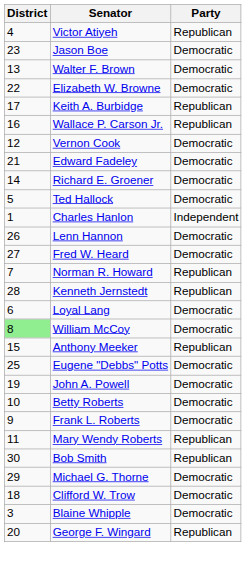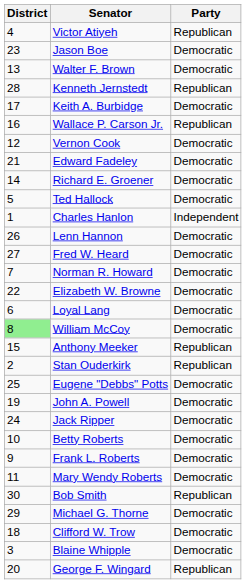 <table class="wikitable">
 <tr>
 <th>District</th>
 <th>Senator</th>
 <th>Party</th>
 </tr>
 <tr>
 <td>4</td>
 <td><a href='#'>Victor Atiyeh</a></td>
 <td>Republican</td>
 </tr>
 <tr>
 <td>23</td>
 <td><a href='#'>Jason Boe</a></td>
 <td>Democratic</td>
 </tr>
 <tr>
 <td>13</td>
 <td><a href='#'>Walter F. Brown</a></td>
 <td>Democratic</td>
 </tr>
 <tr>
-<td>22</td>
-<td><a href='#'>Elizabeth W. Browne</a></td>
-<td>Democratic</td>
+<td>28</td>
+<td><a href='#'>Kenneth Jernstedt</a></td>
+<td>Republican</td>
 </tr>
 <tr>
 <td>17</td>
 <td><a href='#'>Keith A. Burbidge</a></td>
-<td>Republican</td>
+<td>Democratic</td>
 </tr>
 <tr>
 <td>16</td>
 <td><a href='#'>Wallace P. Carson Jr.</a></td>
 <td>Republican</td>
 </tr>
 <tr>
 <td>12</td>
 <td><a href='#'>Vernon Cook</a></td>
 <td>Democratic</td>
 </tr>
 <tr>
 <td>21</td>
 <td><a href='#'>Edward Fadeley</a></td>
 <td>Democratic</td>
 </tr>
 <tr>
 <td>14</td>
 <td><a href='#'>Richard E. Groener</a></td>
 <td>Democratic</td>
 </tr>
 <tr>
 <td>5</td>
 <td><a href='#'>Ted Hallock</a></td>
 <td>Democratic</td>
 </tr>
 <tr>
 <td>1</td>
 <td><a href='#'>Charles Hanlon</a></td>
 <td>Independent</td>
 </tr>
 <tr>
 <td>26</td>
 <td><a href='#'>Lenn Hannon</a></td>
 <td>Democratic</td>
 </tr>
 <tr>
 <td>27</td>
 <td><a href='#'>Fred W. Heard</a></td>
 <td>Democratic</td>
 </tr>
 <tr>
 <td>7</td>
 <td><a href='#'>Norman R. Howard</a></td>
-<td>Republican</td>
+<td>Democratic</td>
 </tr>
 <tr>
-<td>28</td>
-<td><a href='#'>Kenneth Jernstedt</a></td>
-<td>Republican</td>
+<td>22</td>
+<td><a href='#'>Elizabeth W. Browne</a></td>
+<td>Democratic</td>
 </tr>
 <tr>
 <td>6</td>
 <td><a href='#'>Loyal Lang</a></td>
 <td>Democratic</td>
 </tr>
 <tr>
 <td style="background: lightgreen;">8</td>
 <td><a href='#'>William McCoy</a></td>
 <td>Democratic</td>
 </tr>
 <tr>
 <td>15</td>
 <td><a href='#'>Anthony Meeker</a></td>
 <td>Republican</td>
 </tr>
 <tr>
+<td>2</td>
+<td><a href='#'>Stan Ouderkirk</a></td>
+<td>Republican</td>
+</tr>
+<tr>
 <td>25</td>
 <td><a href='#'>Eugene "Debbs" Potts</a></td>
 <td>Democratic</td>
 </tr>
 <tr>
 <td>19</td>
 <td><a href='#'>John A. Powell</a></td>
+<td>Democratic</td>
+</tr>
+<tr>
+<td>24</td>
+<td><a href='#'>Jack Ripper</a></td>
 <td>Democratic</td>
 </tr>
 <tr>
 <td>10</td>
 <td><a href='#'>Betty Roberts</a></td>
 <td>Democratic</td>
 </tr>
 <tr>
 <td>9</td>
 <td><a href='#'>Frank L. Roberts</a></td>
 <td>Democratic</td>
 </tr>
 <tr>
 <td>11</td>
 <td><a href='#'>Mary Wendy Roberts</a></td>
-<td>Republican</td>
+<td>Democratic</td>
 </tr>
 <tr>
 <td>30</td>
 <td><a href='#'>Bob Smith</a></td>
 <td>Republican</td>
 </tr>
 <tr>
 <td>29</td>
 <td><a href='#'>Michael G. Thorne</a></td>
 <td>Democratic</td>
 </tr>
 <tr>
 <td>18</td>
 <td><a href='#'>Clifford W. Trow</a></td>
 <td>Democratic</td>
 </tr>
 <tr>
 <td>3</td>
 <td><a href='#'>Blaine Whipple</a></td>
 <td>Democratic</td>
 </tr>
 <tr>
 <td>20</td>
 <td><a href='#'>George F. Wingard</a></td>
 <td>Republican</td>
 </tr>
 </table>
